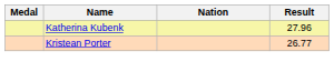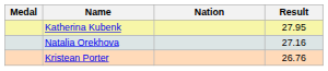 <table class=wikitable style="border:1px solid #AAAAAA;font-size:90%">
 <tr bgcolor="#E4E4E4">
 <th width=50>Medal</th>
 <th width=160>Name</th>
 <th width=160>Nation</th>
 <th width=80>Result</th>
 </tr>
 <tr bgcolor="#F7F6A8">
 <td align="center"></td>
 <td><a href='#'>Katherina Kubenk</a></td>
 <td></td>
-<td align="center">27.96</td>
+<td align="center">27.95</td>
+</tr>
+<tr bgcolor="#DCE5E5">
+<td align="center"></td>
+<td><a href='#'>Natalia Orekhova</a></td>
+<td></td>
+<td align="center">27.16</td>
 </tr>
 <tr bgcolor="#FFDAB9">
 <td align="center"></td>
 <td><a href='#'>Kristean Porter</a></td>
 <td></td>
-<td align="center">26.77</td>
+<td align="center">26.76</td>
 </tr>
 </table>
